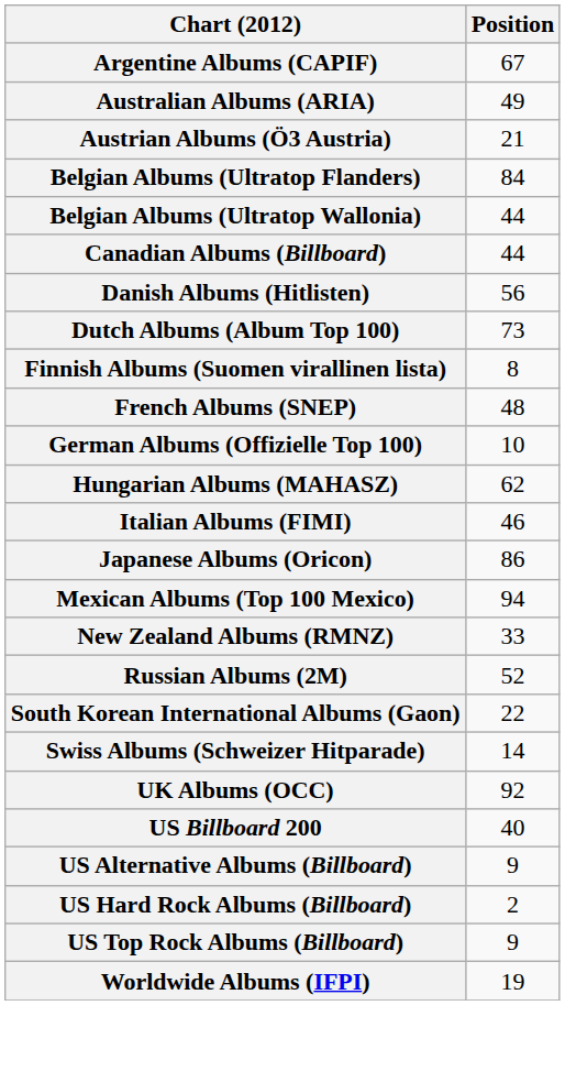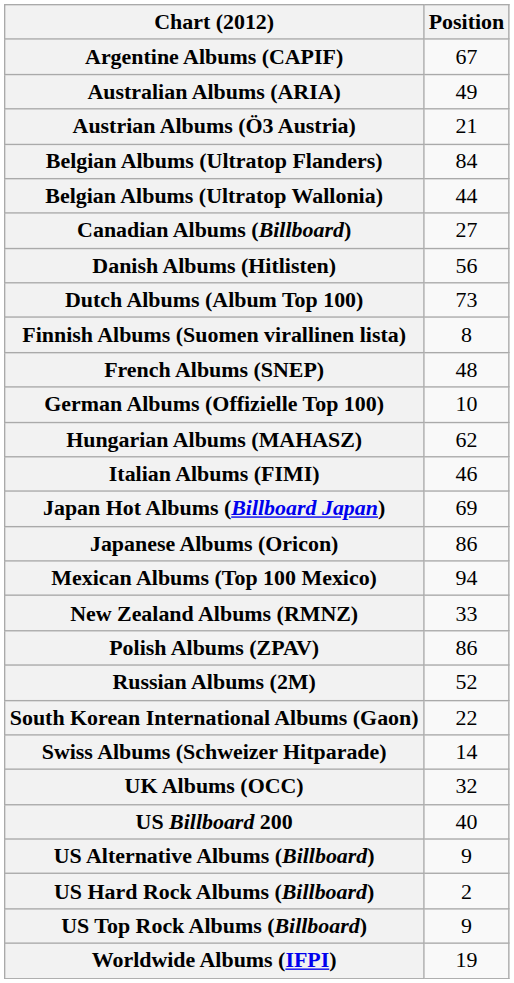 <table class="wikitable sortable plainrowheaders">
 <tr>
 <th scope="col">Chart (2012)</th>
 <th scope="col">Position</th>
 </tr>
 <tr>
 <th scope="row">Argentine Albums (CAPIF)</th>
 <td align="center">67</td>
 </tr>
 <tr>
 <th scope="row">Australian Albums (ARIA)</th>
 <td align="center">49</td>
 </tr>
 <tr>
 <th scope="row">Austrian Albums (Ö3 Austria)</th>
 <td align="center">21</td>
 </tr>
 <tr>
 <th scope="row">Belgian Albums (Ultratop Flanders)</th>
 <td align="center">84</td>
 </tr>
 <tr>
 <th scope="row">Belgian Albums (Ultratop Wallonia)</th>
 <td align="center">44</td>
 </tr>
 <tr>
 <th scope="row">Canadian Albums (<em>Billboard</em>)</th>
-<td align="center">44</td>
+<td align="center">27</td>
 </tr>
 <tr>
 <th scope="row">Danish Albums (Hitlisten)</th>
 <td align="center">56</td>
 </tr>
 <tr>
 <th scope="row">Dutch Albums (Album Top 100)</th>
 <td align="center">73</td>
 </tr>
 <tr>
 <th scope="row">Finnish Albums (Suomen virallinen lista)</th>
 <td align="center">8</td>
 </tr>
 <tr>
 <th scope="row">French Albums (SNEP)</th>
 <td style="text-align:center;">48</td>
 </tr>
 <tr>
 <th scope="row">German Albums (Offizielle Top 100)</th>
 <td align="center">10</td>
 </tr>
 <tr>
 <th scope="row">Hungarian Albums (MAHASZ)</th>
 <td style="text-align:center;">62</td>
 </tr>
 <tr>
 <th scope="row">Italian Albums (FIMI)</th>
 <td style="text-align:center;">46</td>
 </tr>
 <tr>
+<th scope="row">Japan Hot Albums (<em><a href='#'>Billboard Japan</a></em>)</th>
+<td style="text-align:center;">69</td>
+</tr>
+<tr>
 <th scope="row">Japanese Albums (Oricon)</th>
 <td style="text-align:center;">86</td>
 </tr>
 <tr>
 <th scope="row">Mexican Albums (Top 100 Mexico)</th>
 <td align="center">94</td>
 </tr>
 <tr>
 <th scope="row">New Zealand Albums (RMNZ)</th>
 <td align="center">33</td>
+</tr>
+<tr>
+<th scope="row">Polish Albums (ZPAV)</th>
+<td style="text-align:center;">86</td>
 </tr>
 <tr>
 <th scope="row">Russian Albums (2M)</th>
 <td align="center">52</td>
 </tr>
 <tr>
 <th scope="row">South Korean International Albums (Gaon)</th>
 <td align="center">22</td>
 </tr>
 <tr>
 <th scope="row">Swiss Albums (Schweizer Hitparade)</th>
 <td align="center">14</td>
 </tr>
 <tr>
 <th scope="row">UK Albums (OCC)</th>
-<td align="center">92</td>
+<td align="center">32</td>
 </tr>
 <tr>
 <th scope="row">US <em>Billboard</em> 200</th>
 <td align="center">40</td>
 </tr>
 <tr>
 <th scope="row">US Alternative Albums (<em>Billboard</em>)</th>
 <td align="center">9</td>
 </tr>
 <tr>
 <th scope="row">US Hard Rock Albums (<em>Billboard</em>)</th>
 <td align="center">2</td>
 </tr>
 <tr>
 <th scope="row">US Top Rock Albums (<em>Billboard</em>)</th>
 <td align="center">9</td>
 </tr>
 <tr>
 <th scope="row">Worldwide Albums (<a href='#'>IFPI</a>)</th>
 <td align="center">19</td>
 </tr>
 </table>
